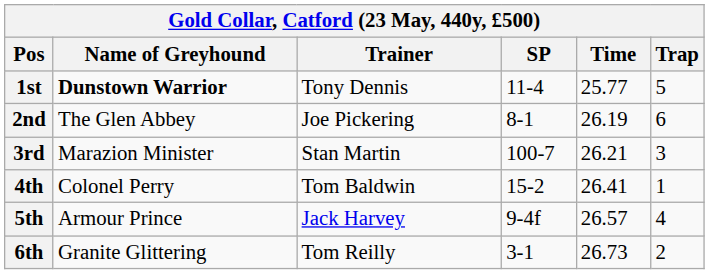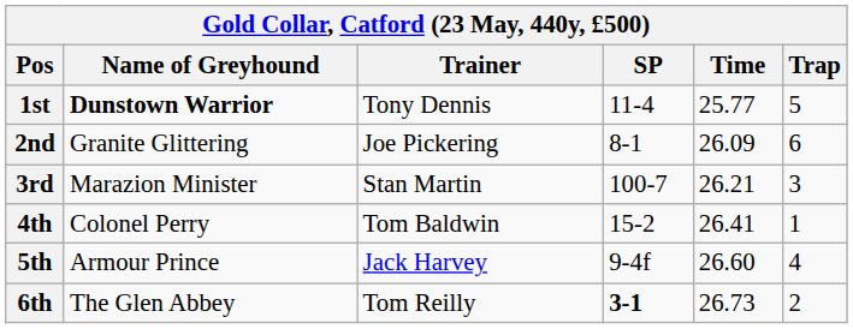 <table class="wikitable">
 <tr>
 <th colspan="6"><a href='#'>Gold Collar</a>, <a href='#'>Catford</a> (23 May, 440y, £500)</th>
 </tr>
 <tr>
 <th width=30>Pos</th>
 <th width=180>Name of Greyhound</th>
 <th width=150>Trainer</th>
 <th width=50>SP</th>
 <th width=50>Time</th>
 <th width=30>Trap</th>
 </tr>
 <tr>
 <th>1st</th>
 <td><strong>Dunstown Warrior</strong></td>
 <td>Tony Dennis</td>
 <td>11-4</td>
 <td>25.77</td>
 <td>5</td>
 </tr>
 <tr>
 <th>2nd</th>
-<td>The Glen Abbey</td>
+<td>Granite Glittering</td>
 <td>Joe Pickering</td>
 <td>8-1</td>
-<td>26.19</td>
+<td>26.09</td>
 <td>6</td>
 </tr>
 <tr>
 <th>3rd</th>
 <td>Marazion Minister</td>
 <td>Stan Martin</td>
 <td>100-7</td>
 <td>26.21</td>
 <td>3</td>
 </tr>
 <tr>
 <th>4th</th>
 <td>Colonel Perry</td>
 <td>Tom Baldwin</td>
 <td>15-2</td>
 <td>26.41</td>
 <td>1</td>
 </tr>
 <tr>
 <th>5th</th>
 <td>Armour Prince</td>
 <td><a href='#'>Jack Harvey</a></td>
 <td>9-4f</td>
-<td>26.57</td>
+<td>26.60</td>
 <td>4</td>
 </tr>
 <tr>
 <th>6th</th>
-<td>Granite Glittering</td>
+<td>The Glen Abbey</td>
 <td>Tom Reilly</td>
-<td>3-1</td>
+<td><strong>3-1</strong></td>
 <td>26.73</td>
 <td>2</td>
 </tr>
 </table>
